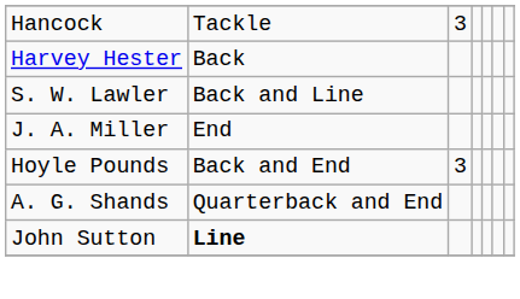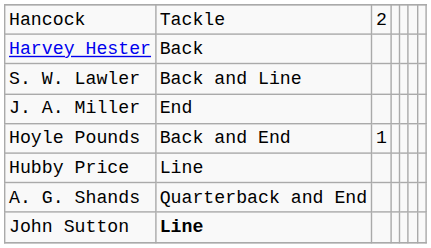 <table class="wikitable">
 <tr>
 </tr>
 <tr>
 <td>Hancock</td>
 <td>Tackle</td>
-<td>3</td>
+<td>2</td>
 <td></td>
 <td></td>
 <td></td>
 <td></td>
 </tr>
 <tr>
 <td><a href='#'>Harvey Hester</a></td>
 <td>Back</td>
 <td></td>
 <td></td>
 <td></td>
 <td></td>
 <td></td>
 </tr>
 <tr>
 <td>S. W. Lawler</td>
 <td>Back and Line</td>
 <td></td>
 <td></td>
 <td></td>
 <td></td>
 <td></td>
 </tr>
 <tr>
 <td>J. A. Miller</td>
 <td>End</td>
 <td></td>
 <td></td>
 <td></td>
 <td></td>
 <td></td>
 </tr>
 <tr>
 <td>Hoyle Pounds</td>
 <td>Back and End</td>
-<td>3</td>
+<td>1</td>
+<td></td>
+<td></td>
+<td></td>
+<td></td>
+</tr>
+<tr>
+<td>Hubby Price</td>
+<td>Line</td>
+<td></td>
 <td></td>
 <td></td>
 <td></td>
 <td></td>
 </tr>
 <tr>
 <td>A. G. Shands</td>
 <td>Quarterback and End</td>
 <td></td>
 <td></td>
 <td></td>
 <td></td>
 <td></td>
 </tr>
 <tr>
 <td>John Sutton</td>
 <td><strong>Line</strong></td>
 <td></td>
 <td></td>
 <td></td>
 <td></td>
 <td></td>
 </tr>
 <tr>
 </tr>
 </table>
